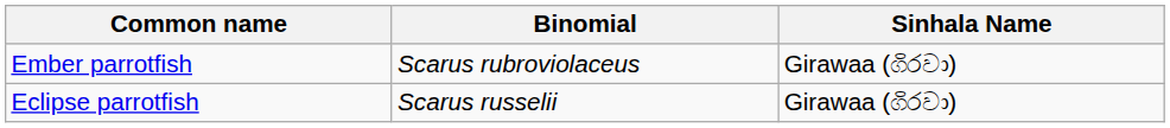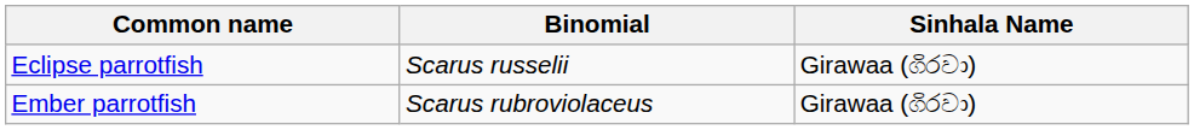 <table width=60% class="wikitable">
 <tr>
 <th width=20%>Common name</th>
 <th width=20%>Binomial</th>
 <th width=20%>Sinhala Name</th>
 </tr>
 <tr>
+<td><a href='#'>Eclipse parrotfish</a></td>
+<td><em>Scarus russelii</em></td>
+<td>Girawaa (ගිරවා)</td>
+</tr>
+<tr>
 <td><a href='#'>Ember parrotfish</a><br></td>
 <td><em>Scarus rubroviolaceus</em></td>
 <td>Girawaa (ගිරවා)</td>
 </tr>
-<tr>
-<td><a href='#'>Eclipse parrotfish</a></td>
-<td><em>Scarus russelii</em></td>
-<td>Girawaa (ගිරවා)</td>
-</tr>
 </table>
